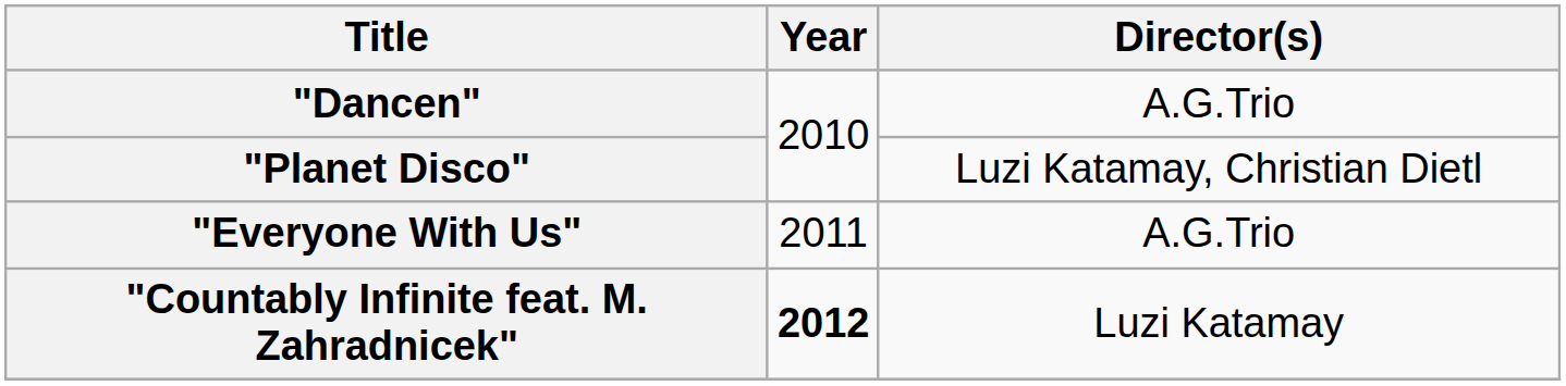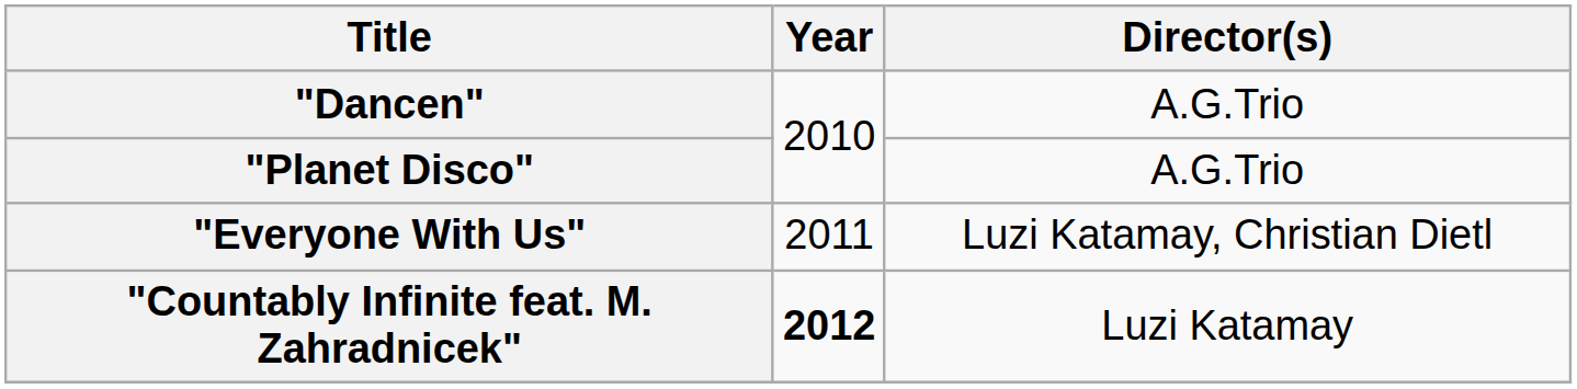 <table class="wikitable plainrowheaders" style="text-align:center;">
 <tr>
 <th scope="col" style="width:18em;">Title</th>
 <th scope="col">Year</th>
 <th scope="col" style="width:16em;">Director(s)</th>
 </tr>
 <tr>
 <th scope="row">"Dancen"</th>
 <td rowspan="2">2010</td>
 <td>A.G.Trio</td>
 </tr>
 <tr>
 <th scope="row">"Planet Disco"</th>
-<td>Luzi Katamay, Christian Dietl</td>
+<td>A.G.Trio</td>
 </tr>
 <tr>
 <th scope="row">"Everyone With Us"</th>
 <td>2011</td>
-<td>A.G.Trio</td>
+<td>Luzi Katamay, Christian Dietl</td>
 </tr>
 <tr>
 <th scope="row">"Countably Infinite feat. M. Zahradnicek"</th>
 <td><strong>2012</strong></td>
 <td>Luzi Katamay</td>
 </tr>
 <tr>
 </tr>
 </table>
